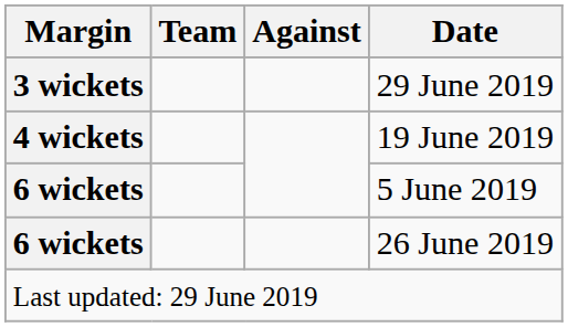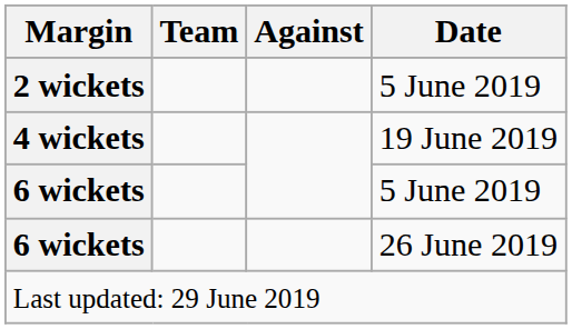 <table class="wikitable sortable">
 <tr>
 <th>Margin</th>
 <th>Team</th>
 <th>Against</th>
 <th data-sort-type=date>Date</th>
 </tr>
 <tr>
-<th>3 wickets</th>
+<th>2 wickets</th>
 <td></td>
 <td></td>
-<td>29 June 2019</td>
+<td>5 June 2019</td>
 </tr>
 <tr>
 <th>4 wickets</th>
 <td></td>
 <td rowspan=2></td>
 <td>19 June 2019</td>
 </tr>
 <tr>
 <th>6 wickets</th>
 <td></td>
 <td>5 June 2019</td>
 </tr>
 <tr>
 <th>6 wickets</th>
 <td></td>
 <td></td>
 <td>26 June 2019</td>
 </tr>
 <tr class="sortbottom">
 <td colspan="4"><small>Last updated: 29 June 2019 </small></td>
 </tr>
 </table>
